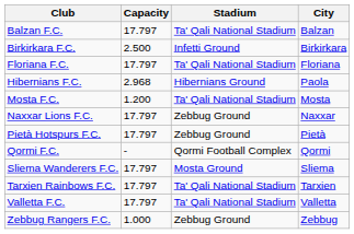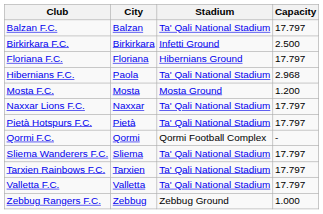 <table class="wikitable sortable">
 <tr>
 <th>Club</th>
+<th>City</th>
+<th>Stadium</th>
 <th>Capacity</th>
-<th>Stadium</th>
-<th>City</th>
 </tr>
 <tr>
 <td><a href='#'>Balzan F.C.</a></td>
+<td><a href='#'>Balzan</a></td>
+<td><a href='#'>Ta' Qali National Stadium</a></td>
 <td>17.797</td>
-<td><a href='#'>Ta' Qali National Stadium</a></td>
-<td><a href='#'>Balzan</a></td>
 </tr>
 <tr>
 <td><a href='#'>Birkirkara F.C.</a></td>
+<td><a href='#'>Birkirkara</a></td>
+<td><a href='#'>Infetti Ground</a></td>
 <td>2.500</td>
-<td><a href='#'>Infetti Ground</a></td>
-<td><a href='#'>Birkirkara</a></td>
 </tr>
 <tr>
 <td><a href='#'>Floriana F.C.</a></td>
+<td><a href='#'>Floriana</a></td>
+<td><a href='#'>Hibernians Ground</a></td>
 <td>17.797</td>
-<td><a href='#'>Ta' Qali National Stadium</a></td>
-<td><a href='#'>Floriana</a></td>
 </tr>
 <tr>
 <td><a href='#'>Hibernians F.C.</a></td>
+<td><a href='#'>Paola</a></td>
+<td><a href='#'>Ta' Qali National Stadium</a></td>
 <td>2.968</td>
-<td><a href='#'>Hibernians Ground</a></td>
-<td><a href='#'>Paola</a></td>
 </tr>
 <tr>
 <td><a href='#'>Mosta F.C.</a></td>
+<td><a href='#'>Mosta</a></td>
+<td><a href='#'>Mosta Ground</a></td>
 <td>1.200</td>
-<td><a href='#'>Ta' Qali National Stadium</a></td>
-<td><a href='#'>Mosta</a></td>
 </tr>
 <tr>
 <td><a href='#'>Naxxar Lions F.C.</a></td>
+<td><a href='#'>Naxxar</a></td>
+<td><a href='#'>Ta' Qali National Stadium</a></td>
 <td>17.797</td>
-<td>Zebbug Ground</td>
-<td><a href='#'>Naxxar</a></td>
 </tr>
 <tr>
 <td><a href='#'>Pietà Hotspurs F.C.</a></td>
+<td><a href='#'>Pietà</a></td>
+<td><a href='#'>Ta' Qali National Stadium</a></td>
 <td>17.797</td>
-<td>Zebbug Ground</td>
-<td><a href='#'>Pietà</a></td>
 </tr>
 <tr>
 <td><a href='#'>Qormi F.C.</a></td>
+<td><a href='#'>Qormi</a></td>
+<td>Qormi Football Complex</td>
 <td>-</td>
-<td>Qormi Football Complex</td>
-<td><a href='#'>Qormi</a></td>
 </tr>
 <tr>
 <td><a href='#'>Sliema Wanderers F.C.</a></td>
+<td><a href='#'>Sliema</a></td>
+<td><a href='#'>Ta' Qali National Stadium</a></td>
 <td>17.797</td>
-<td><a href='#'>Mosta Ground</a></td>
-<td><a href='#'>Sliema</a></td>
 </tr>
 <tr>
 <td><a href='#'>Tarxien Rainbows F.C.</a></td>
+<td><a href='#'>Tarxien</a></td>
+<td><a href='#'>Ta' Qali National Stadium</a></td>
 <td>17.797</td>
-<td><a href='#'>Ta' Qali National Stadium</a></td>
-<td><a href='#'>Tarxien</a></td>
 </tr>
 <tr>
 <td><a href='#'>Valletta F.C.</a></td>
+<td><a href='#'>Valletta</a></td>
+<td><a href='#'>Ta' Qali National Stadium</a></td>
 <td>17.797</td>
-<td><a href='#'>Ta' Qali National Stadium</a></td>
-<td><a href='#'>Valletta</a></td>
 </tr>
 <tr>
 <td><a href='#'>Zebbug Rangers F.C.</a></td>
+<td><a href='#'>Zebbug</a></td>
+<td>Zebbug Ground</td>
 <td>1.000</td>
-<td>Zebbug Ground</td>
-<td><a href='#'>Zebbug</a></td>
 </tr>
 </table>
